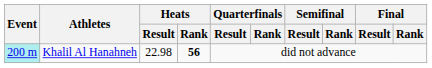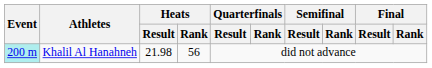 <table class="wikitable" border="1" style="font-size:90%">
 <tr>
 <th rowspan="2">Event</th>
 <th rowspan="2">Athletes</th>
 <th colspan="2">Heats</th>
 <th colspan="2">Quarterfinals</th>
 <th colspan="2">Semifinal</th>
 <th colspan="2">Final</th>
 </tr>
 <tr>
 <th>Result</th>
 <th>Rank</th>
 <th>Result</th>
 <th>Rank</th>
 <th>Result</th>
 <th>Rank</th>
 <th>Result</th>
 <th>Rank</th>
 </tr>
 <tr>
 <td style="background: paleturquoise;"><a href='#'>200 m</a></td>
 <td><a href='#'>Khalil Al Hanahneh</a></td>
-<td align=center>22.98</td>
-<td align=center><strong>56</strong></td>
+<td align=center>21.98</td>
+<td align=center>56</td>
 <td align=center colspan=6>did not advance</td>
 </tr>
 </table>
